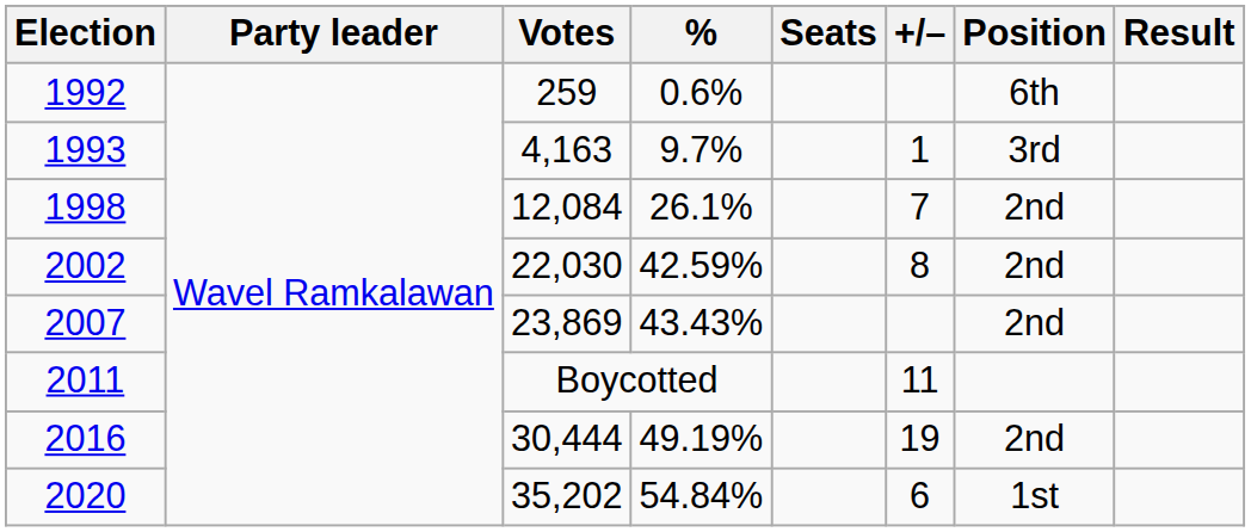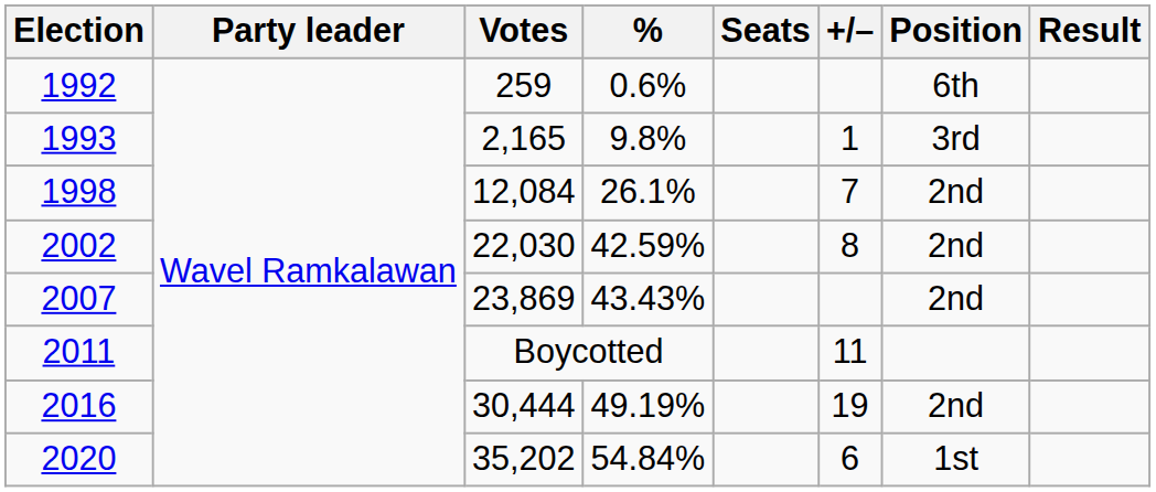 <table class=wikitable style=text-align:center>
 <tr>
 <th>Election</th>
 <th>Party leader</th>
 <th>Votes</th>
 <th><strong>%</strong></th>
 <th>Seats</th>
 <th>+/–</th>
 <th>Position</th>
 <th>Result</th>
 </tr>
 <tr>
 <td><a href='#'>1992</a></td>
 <td rowspan="8"><a href='#'>Wavel Ramkalawan</a></td>
 <td>259</td>
 <td>0.6%</td>
 <td></td>
 <td></td>
 <td> 6th</td>
 <td></td>
 </tr>
 <tr>
 <td><a href='#'>1993</a></td>
-<td>4,163<br></td>
-<td>9.7%</td>
+<td>2,165<br></td>
+<td>9.8%</td>
 <td></td>
 <td> 1</td>
 <td> 3rd</td>
 <td></td>
 </tr>
 <tr>
 <td><a href='#'>1998</a></td>
 <td>12,084<br></td>
 <td>26.1%</td>
 <td></td>
 <td> 7</td>
 <td> 2nd</td>
 <td></td>
 </tr>
 <tr>
 <td><a href='#'>2002</a></td>
 <td>22,030</td>
 <td>42.59%</td>
 <td></td>
 <td> 8</td>
 <td> 2nd</td>
 <td></td>
 </tr>
 <tr>
 <td><a href='#'>2007</a></td>
 <td>23,869<br></td>
 <td>43.43%</td>
 <td></td>
 <td></td>
 <td> 2nd</td>
 <td></td>
 </tr>
 <tr>
 <td><a href='#'>2011</a></td>
 <td colspan="2">Boycotted</td>
 <td></td>
 <td> 11</td>
 <td></td>
 <td></td>
 </tr>
 <tr>
 <td><a href='#'>2016</a></td>
 <td>30,444<br></td>
 <td>49.19%</td>
 <td></td>
 <td> 19</td>
 <td> 2nd</td>
 <td></td>
 </tr>
 <tr>
 <td><a href='#'>2020</a></td>
 <td>35,202<br></td>
 <td>54.84%</td>
 <td></td>
 <td> 6</td>
 <td> 1st</td>
 <td></td>
 </tr>
 </table>
